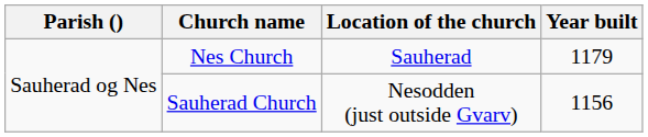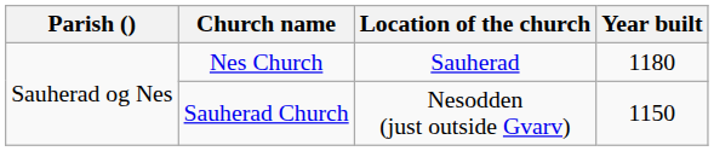 <table class="wikitable" style="text-align:center">
 <tr>
 <th>Parish ()</th>
 <th>Church name</th>
 <th>Location of the church</th>
 <th>Year built</th>
 </tr>
 <tr>
 <td rowspan="2">Sauherad og Nes</td>
 <td><a href='#'>Nes Church</a></td>
 <td><a href='#'>Sauherad</a></td>
-<td>1179</td>
+<td>1180</td>
 </tr>
 <tr>
 <td><a href='#'>Sauherad Church</a></td>
 <td>Nesodden<br>(just outside <a href='#'>Gvarv</a>)</td>
-<td>1156</td>
+<td>1150</td>
 </tr>
 </table>
